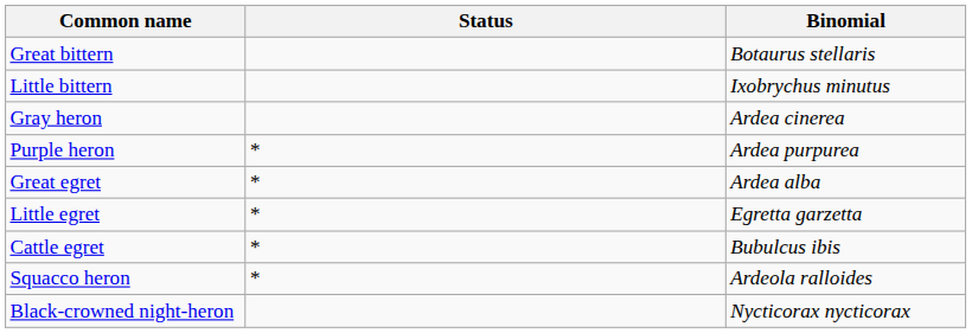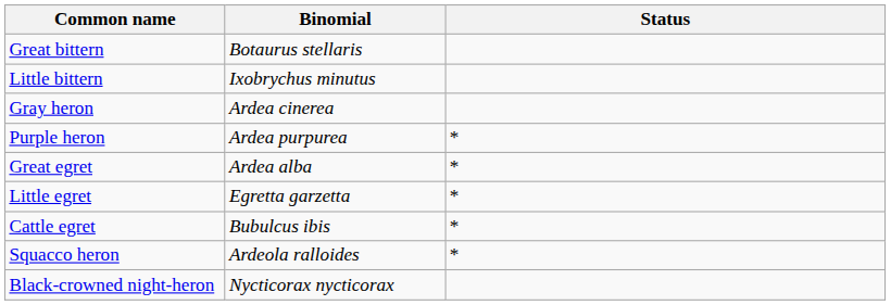 <table width=60% class="wikitable">
 <tr>
 <th width=15%>Common name</th>
+<th width=15%>Binomial</th>
 <th width=30%>Status</th>
-<th width=15%>Binomial</th>
 </tr>
 <tr>
 <td><a href='#'>Great bittern</a></td>
+<td><em>Botaurus stellaris</em></td>
 <td></td>
-<td><em>Botaurus stellaris</em></td>
 </tr>
 <tr>
 <td><a href='#'>Little bittern</a></td>
+<td><em>Ixobrychus minutus</em></td>
 <td></td>
-<td><em>Ixobrychus minutus</em></td>
 </tr>
 <tr>
 <td><a href='#'>Gray heron</a></td>
+<td><em>Ardea cinerea</em></td>
 <td></td>
-<td><em>Ardea cinerea</em></td>
 </tr>
 <tr>
 <td><a href='#'>Purple heron</a></td>
+<td><em>Ardea purpurea</em></td>
 <td>*</td>
-<td><em>Ardea purpurea</em></td>
 </tr>
 <tr>
 <td><a href='#'>Great egret</a></td>
+<td><em>Ardea alba</em></td>
 <td>*</td>
-<td><em>Ardea alba</em></td>
 </tr>
 <tr>
 <td><a href='#'>Little egret</a></td>
+<td><em>Egretta garzetta</em></td>
 <td>*</td>
-<td><em>Egretta garzetta</em></td>
 </tr>
 <tr>
 <td><a href='#'>Cattle egret</a></td>
+<td><em>Bubulcus ibis</em></td>
 <td>*</td>
-<td><em>Bubulcus ibis</em></td>
 </tr>
 <tr>
 <td><a href='#'>Squacco heron</a></td>
+<td><em>Ardeola ralloides</em></td>
 <td>*</td>
-<td><em>Ardeola ralloides</em></td>
 </tr>
 <tr>
 <td><a href='#'>Black-crowned night-heron</a></td>
+<td><em>Nycticorax nycticorax</em></td>
 <td></td>
-<td><em>Nycticorax nycticorax</em></td>
 </tr>
 </table>
